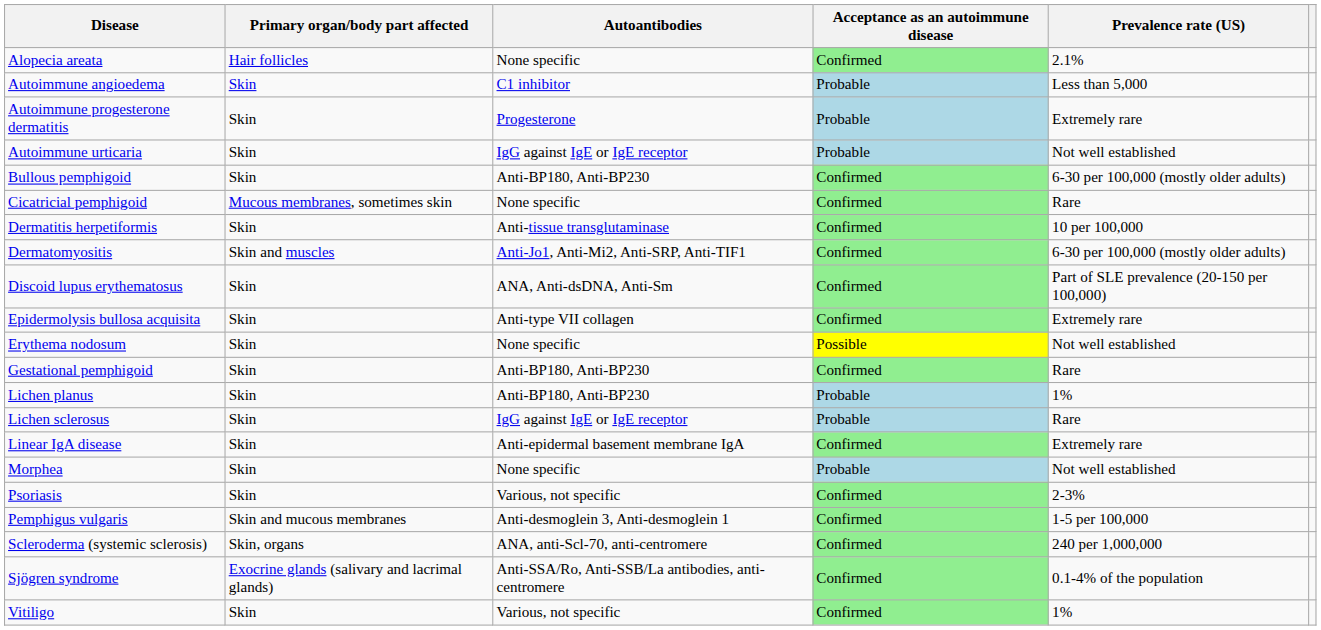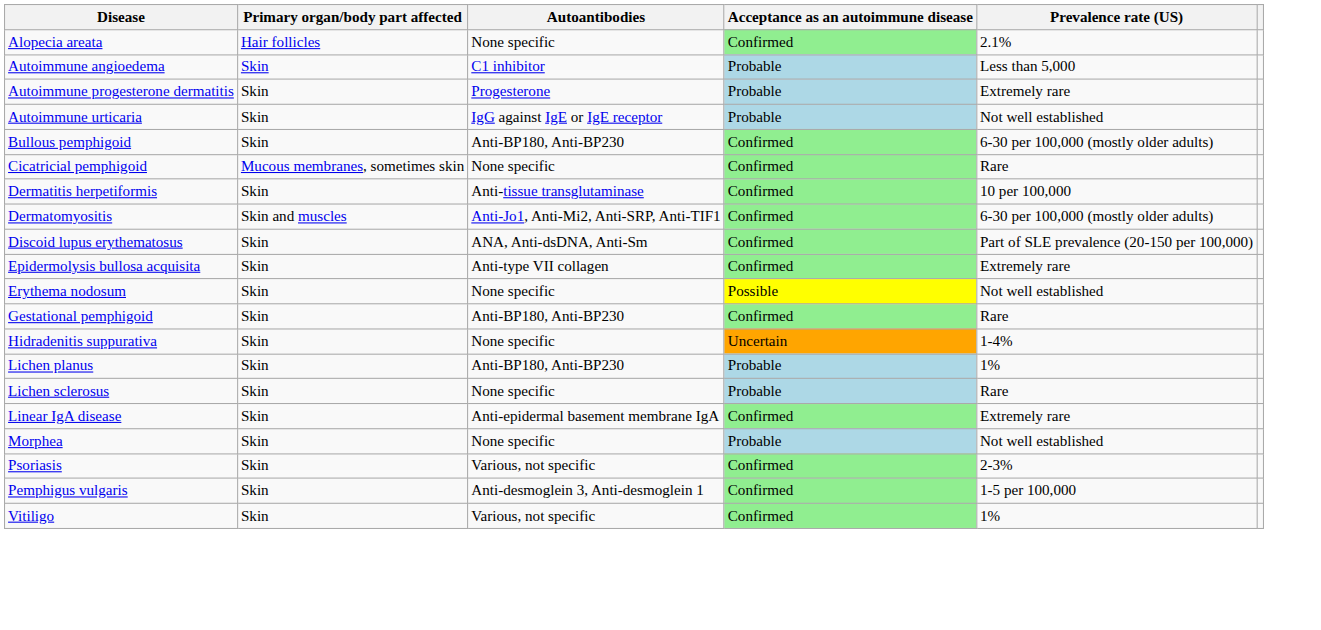 <table class="wikitable sortable" style="font-size: 90%;">
 <tr>
 <th scope="col">Disease</th>
 <th scope="col">Primary organ/body part affected</th>
 <th scope="col">Autoantibodies</th>
 <th scope="col">Acceptance as an autoimmune disease</th>
 <th scope="col">Prevalence rate (US)</th>
 <th scope="col"></th>
 </tr>
 <tr>
 <td><a href='#'>Alopecia areata</a></td>
 <td><a href='#'>Hair follicles</a></td>
 <td>None specific</td>
 <td bgcolor="lightgreen">Confirmed</td>
 <td>2.1%</td>
 <td></td>
 </tr>
 <tr>
 <td><a href='#'>Autoimmune angioedema</a></td>
 <td><a href='#'>Skin</a></td>
 <td><a href='#'>C1 inhibitor</a></td>
 <td bgcolor="lightblue">Probable</td>
 <td>Less than 5,000</td>
 <td></td>
 </tr>
 <tr>
 <td><a href='#'>Autoimmune progesterone dermatitis</a></td>
 <td>Skin</td>
 <td><a href='#'>Progesterone</a></td>
 <td bgcolor="lightblue">Probable</td>
 <td>Extremely rare</td>
 <td></td>
 </tr>
 <tr>
 <td><a href='#'>Autoimmune urticaria</a></td>
 <td>Skin</td>
 <td><a href='#'>IgG</a> against <a href='#'>IgE</a> or <a href='#'>IgE receptor</a></td>
 <td bgcolor="lightblue">Probable</td>
 <td>Not well established</td>
 <td></td>
 </tr>
 <tr>
 <td><a href='#'>Bullous pemphigoid</a></td>
 <td>Skin</td>
 <td>Anti-BP180, Anti-BP230</td>
 <td bgcolor="lightgreen">Confirmed</td>
 <td>6-30 per 100,000 (mostly older adults)</td>
 <td></td>
 </tr>
 <tr>
 <td><a href='#'>Cicatricial pemphigoid</a></td>
 <td><a href='#'>Mucous membranes</a>, sometimes skin</td>
 <td>None specific</td>
 <td bgcolor="lightgreen">Confirmed</td>
 <td>Rare</td>
 <td></td>
 </tr>
 <tr>
 <td><a href='#'>Dermatitis herpetiformis</a></td>
 <td>Skin</td>
 <td>Anti-<a href='#'>tissue transglutaminase</a></td>
 <td bgcolor="lightgreen">Confirmed</td>
 <td>10 per 100,000</td>
 <td></td>
 </tr>
 <tr>
 <td><a href='#'>Dermatomyositis</a></td>
 <td>Skin and <a href='#'>muscles</a></td>
 <td><a href='#'>Anti-Jo1</a>, Anti-Mi2, Anti-SRP, Anti-TIF1</td>
 <td bgcolor="lightgreen">Confirmed</td>
 <td>6-30 per 100,000 (mostly older adults)</td>
 <td></td>
 </tr>
 <tr>
 <td><a href='#'>Discoid lupus erythematosus</a></td>
 <td>Skin</td>
 <td>ANA, Anti-dsDNA, Anti-Sm</td>
 <td bgcolor="lightgreen">Confirmed</td>
 <td>Part of SLE prevalence (20-150 per 100,000)</td>
 <td></td>
 </tr>
 <tr>
 <td><a href='#'>Epidermolysis bullosa acquisita</a></td>
 <td>Skin</td>
 <td>Anti-type VII collagen</td>
 <td bgcolor="lightgreen">Confirmed</td>
 <td>Extremely rare</td>
 <td></td>
 </tr>
 <tr>
 <td><a href='#'>Erythema nodosum</a></td>
 <td>Skin</td>
 <td>None specific</td>
 <td bgcolor="yellow">Possible</td>
 <td>Not well established</td>
 <td></td>
 </tr>
 <tr>
 <td><a href='#'>Gestational pemphigoid</a></td>
 <td>Skin</td>
 <td>Anti-BP180, Anti-BP230</td>
 <td bgcolor="lightgreen">Confirmed</td>
 <td>Rare</td>
 <td></td>
 </tr>
 <tr>
+<td><a href='#'>Hidradenitis suppurativa</a></td>
+<td>Skin</td>
+<td>None specific</td>
+<td bgcolor="orange">Uncertain</td>
+<td>1-4%</td>
+<td></td>
+</tr>
+<tr>
 <td><a href='#'>Lichen planus</a></td>
 <td>Skin</td>
 <td>Anti-BP180, Anti-BP230</td>
 <td bgcolor="lightblue">Probable</td>
 <td>1%</td>
 <td></td>
 </tr>
 <tr>
 <td><a href='#'>Lichen sclerosus</a></td>
 <td>Skin</td>
-<td><a href='#'>IgG</a> against <a href='#'>IgE</a> or <a href='#'>IgE receptor</a></td>
+<td>None specific</td>
 <td bgcolor="lightblue">Probable</td>
 <td>Rare</td>
 <td></td>
 </tr>
 <tr>
 <td><a href='#'>Linear IgA disease</a></td>
 <td>Skin</td>
 <td>Anti-epidermal basement membrane IgA</td>
 <td bgcolor="lightgreen">Confirmed</td>
 <td>Extremely rare</td>
 <td></td>
 </tr>
 <tr>
 <td><a href='#'>Morphea</a></td>
 <td>Skin</td>
 <td>None specific</td>
 <td bgcolor="lightblue">Probable</td>
 <td>Not well established</td>
 <td></td>
 </tr>
 <tr>
 <td><a href='#'>Psoriasis</a></td>
 <td>Skin</td>
 <td>Various, not specific</td>
 <td bgcolor="lightgreen">Confirmed</td>
 <td>2-3%</td>
 <td></td>
 </tr>
 <tr>
 <td><a href='#'>Pemphigus vulgaris</a></td>
-<td>Skin and mucous membranes</td>
+<td>Skin</td>
 <td>Anti-desmoglein 3, Anti-desmoglein 1</td>
 <td bgcolor="lightgreen">Confirmed</td>
 <td>1-5 per 100,000</td>
-<td></td>
-</tr>
-<tr>
-<td><a href='#'>Scleroderma</a> (systemic sclerosis)</td>
-<td>Skin, organs</td>
-<td>ANA, anti-Scl-70, anti-centromere</td>
-<td bgcolor="lightgreen">Confirmed</td>
-<td>240 per 1,000,000</td>
-<td></td>
-</tr>
-<tr>
-<td><a href='#'>Sjögren syndrome</a></td>
-<td><a href='#'>Exocrine glands</a> (salivary and lacrimal glands)</td>
-<td>Anti-SSA/Ro, Anti-SSB/La antibodies, anti-centromere</td>
-<td bgcolor="lightgreen">Confirmed</td>
-<td>0.1-4% of the population</td>
 <td></td>
 </tr>
 <tr>
 <td><a href='#'>Vitiligo</a></td>
 <td>Skin</td>
 <td>Various, not specific</td>
 <td bgcolor="lightgreen">Confirmed</td>
 <td>1%</td>
 <td></td>
 </tr>
 </table>
